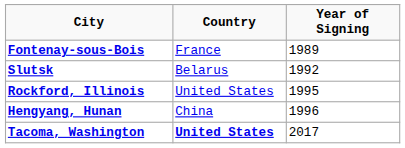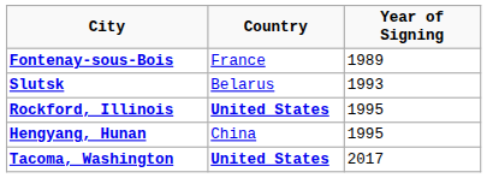 <table border="1" cellpadding="2" style="margin: 0 0 1em 1em; background: #ffffff; border: 1px #aaaaaa solid; border-collapse: collapse; font-size: 90%;">
 <tr>
 <th width="150" bgcolor=#f9f9f9>City</th>
 <th width="100" bgcolor=#f9f9f9>Country</th>
 <th width="100" bgcolor=#f9f9f9>Year of Signing</th>
 </tr>
 <tr>
 <td><strong><a href='#'>Fontenay-sous-Bois</a></strong></td>
 <td> <a href='#'>France</a></td>
 <td>1989</td>
 </tr>
 <tr>
 <td><strong><a href='#'>Slutsk</a></strong></td>
 <td> <a href='#'>Belarus</a></td>
-<td>1992</td>
+<td>1993</td>
 </tr>
 <tr>
 <td><strong><a href='#'>Rockford, Illinois</a></strong></td>
-<td> <a href='#'>United States</a></td>
+<td><strong> <a href='#'>United States</a></strong></td>
 <td>1995</td>
 </tr>
 <tr>
 <td><strong><a href='#'>Hengyang, Hunan</a></strong></td>
 <td> <a href='#'>China</a></td>
-<td>1996</td>
+<td>1995</td>
 </tr>
 <tr>
 <td><strong><a href='#'>Tacoma, Washington</a></strong></td>
 <td><strong> <a href='#'>United States</a></strong></td>
 <td>2017</td>
 </tr>
 </table>
